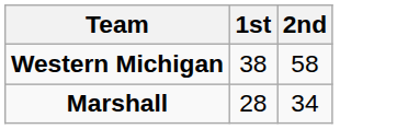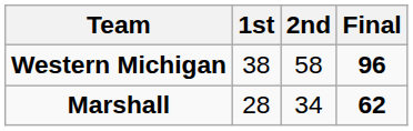 <table class="wikitable" style="text-align:center">
 <tr>
 <th>Team</th>
 <th>1st</th>
 <th>2nd</th>
+<th>Final</th>
 </tr>
 <tr>
 <td><strong>Western Michigan</strong></td>
 <td>38</td>
 <td>58</td>
+<td><strong>96</strong></td>
 </tr>
 <tr>
 <td><strong>Marshall</strong></td>
 <td>28</td>
 <td>34</td>
+<td><strong>62</strong></td>
 </tr>
 </table>
